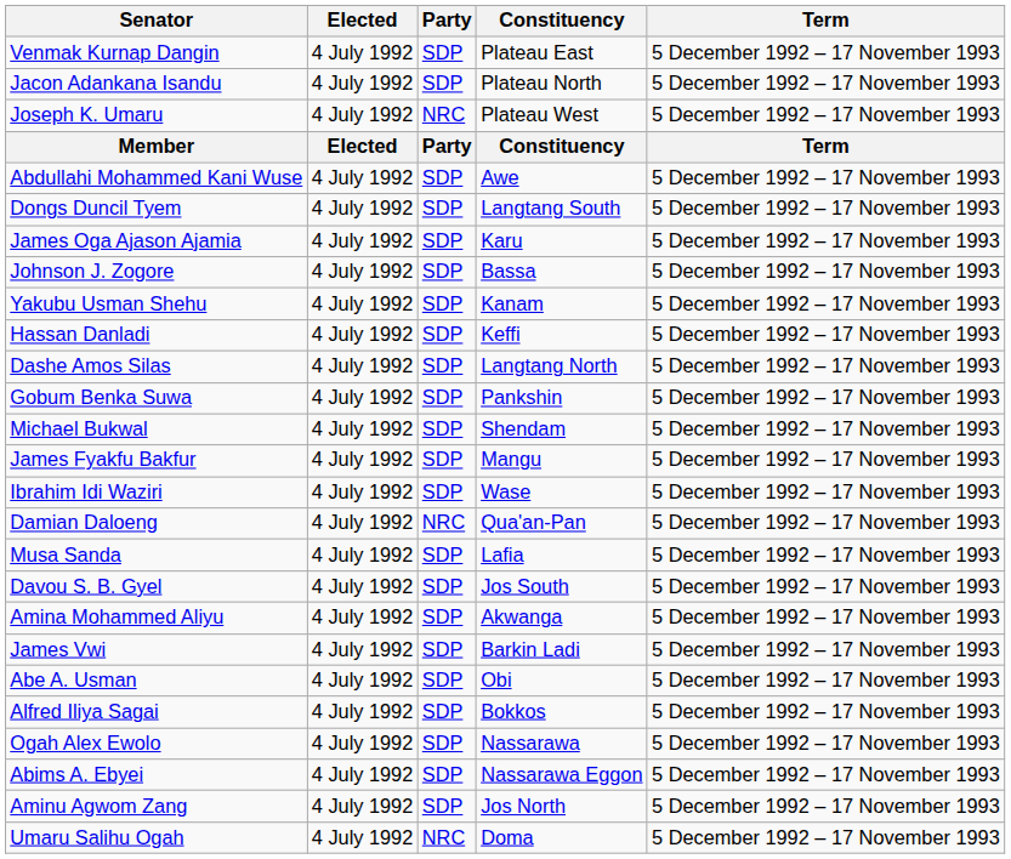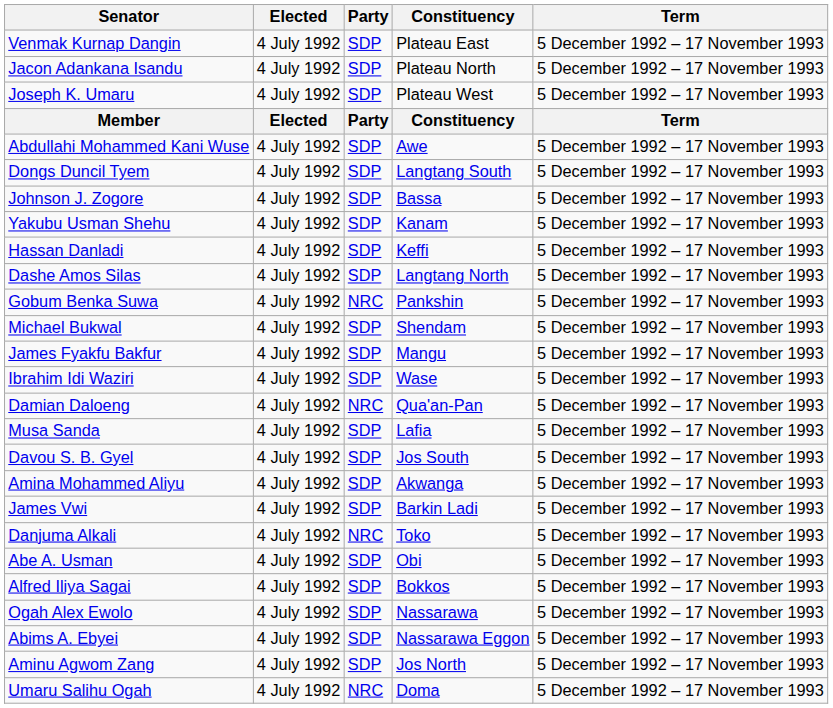 <table class="wikitable">
 <tr>
 <th>Senator</th>
 <th>Elected</th>
 <th>Party</th>
 <th>Constituency</th>
 <th>Term</th>
 </tr>
 <tr>
 <td><a href='#'>Venmak Kurnap Dangin</a></td>
 <td>4 July 1992</td>
 <td><a href='#'>SDP</a></td>
 <td>Plateau East</td>
 <td>5 December 1992 – 17 November 1993</td>
 </tr>
 <tr>
 <td><a href='#'>Jacon Adankana Isandu</a></td>
 <td>4 July 1992</td>
 <td><a href='#'>SDP</a></td>
 <td>Plateau North</td>
 <td>5 December 1992 – 17 November 1993</td>
 </tr>
 <tr>
 <td><a href='#'>Joseph K. Umaru</a></td>
 <td>4 July 1992</td>
-<td><a href='#'>NRC</a></td>
+<td><a href='#'>SDP</a></td>
 <td>Plateau West</td>
 <td>5 December 1992 – 17 November 1993</td>
 </tr>
 <tr>
 <th>Member</th>
 <th>Elected</th>
 <th>Party</th>
 <th>Constituency</th>
 <th>Term</th>
 </tr>
 <tr>
 <td><a href='#'>Abdullahi Mohammed Kani Wuse</a></td>
 <td>4 July 1992</td>
 <td><a href='#'>SDP</a></td>
 <td><a href='#'>Awe</a></td>
 <td>5 December 1992 – 17 November 1993</td>
 </tr>
 <tr>
 <td><a href='#'>Dongs Duncil Tyem</a></td>
 <td>4 July 1992</td>
 <td><a href='#'>SDP</a></td>
 <td><a href='#'>Langtang South</a></td>
-<td>5 December 1992 – 17 November 1993</td>
-</tr>
-<tr>
-<td><a href='#'>James Oga Ajason Ajamia</a></td>
-<td>4 July 1992</td>
-<td><a href='#'>SDP</a></td>
-<td><a href='#'>Karu</a></td>
 <td>5 December 1992 – 17 November 1993</td>
 </tr>
 <tr>
 <td><a href='#'>Johnson J. Zogore</a></td>
 <td>4 July 1992</td>
 <td><a href='#'>SDP</a></td>
 <td><a href='#'>Bassa</a></td>
 <td>5 December 1992 – 17 November 1993</td>
 </tr>
 <tr>
 <td><a href='#'>Yakubu Usman Shehu</a></td>
 <td>4 July 1992</td>
 <td><a href='#'>SDP</a></td>
 <td><a href='#'>Kanam</a></td>
 <td>5 December 1992 – 17 November 1993</td>
 </tr>
 <tr>
 <td><a href='#'>Hassan Danladi</a></td>
 <td>4 July 1992</td>
 <td><a href='#'>SDP</a></td>
 <td><a href='#'>Keffi</a></td>
 <td>5 December 1992 – 17 November 1993</td>
 </tr>
 <tr>
 <td><a href='#'>Dashe Amos Silas</a></td>
 <td>4 July 1992</td>
 <td><a href='#'>SDP</a></td>
 <td><a href='#'>Langtang North</a></td>
 <td>5 December 1992 – 17 November 1993</td>
 </tr>
 <tr>
 <td><a href='#'>Gobum Benka Suwa</a></td>
 <td>4 July 1992</td>
-<td><a href='#'>SDP</a></td>
+<td><a href='#'>NRC</a></td>
 <td><a href='#'>Pankshin</a></td>
 <td>5 December 1992 – 17 November 1993</td>
 </tr>
 <tr>
 <td><a href='#'>Michael Bukwal</a></td>
 <td>4 July 1992</td>
 <td><a href='#'>SDP</a></td>
 <td><a href='#'>Shendam</a></td>
 <td>5 December 1992 – 17 November 1993</td>
 </tr>
 <tr>
 <td><a href='#'>James Fyakfu Bakfur</a></td>
 <td>4 July 1992</td>
 <td><a href='#'>SDP</a></td>
 <td><a href='#'>Mangu</a></td>
 <td>5 December 1992 – 17 November 1993</td>
 </tr>
 <tr>
 <td><a href='#'>Ibrahim Idi Waziri</a></td>
 <td>4 July 1992</td>
 <td><a href='#'>SDP</a></td>
 <td><a href='#'>Wase</a></td>
 <td>5 December 1992 – 17 November 1993</td>
 </tr>
 <tr>
 <td><a href='#'>Damian Daloeng</a></td>
 <td>4 July 1992</td>
 <td><a href='#'>NRC</a></td>
 <td><a href='#'>Qua'an-Pan</a></td>
 <td>5 December 1992 – 17 November 1993</td>
 </tr>
 <tr>
 <td><a href='#'>Musa Sanda</a></td>
 <td>4 July 1992</td>
 <td><a href='#'>SDP</a></td>
 <td><a href='#'>Lafia</a></td>
 <td>5 December 1992 – 17 November 1993</td>
 </tr>
 <tr>
 <td><a href='#'>Davou S. B. Gyel</a></td>
 <td>4 July 1992</td>
 <td><a href='#'>SDP</a></td>
 <td><a href='#'>Jos South</a></td>
 <td>5 December 1992 – 17 November 1993</td>
 </tr>
 <tr>
 <td><a href='#'>Amina Mohammed Aliyu</a></td>
 <td>4 July 1992</td>
 <td><a href='#'>SDP</a></td>
 <td><a href='#'>Akwanga</a></td>
 <td>5 December 1992 – 17 November 1993</td>
 </tr>
 <tr>
 <td><a href='#'>James Vwi</a></td>
 <td>4 July 1992</td>
 <td><a href='#'>SDP</a></td>
 <td><a href='#'>Barkin Ladi</a></td>
 <td>5 December 1992 – 17 November 1993</td>
 </tr>
 <tr>
+<td><a href='#'>Danjuma Alkali</a></td>
+<td>4 July 1992</td>
+<td><a href='#'>NRC</a></td>
+<td><a href='#'>Toko</a></td>
+<td>5 December 1992 – 17 November 1993</td>
+</tr>
+<tr>
 <td><a href='#'>Abe A. Usman</a></td>
 <td>4 July 1992</td>
 <td><a href='#'>SDP</a></td>
 <td><a href='#'>Obi</a></td>
 <td>5 December 1992 – 17 November 1993</td>
 </tr>
 <tr>
 <td><a href='#'>Alfred Iliya Sagai</a></td>
 <td>4 July 1992</td>
 <td><a href='#'>SDP</a></td>
 <td><a href='#'>Bokkos</a></td>
 <td>5 December 1992 – 17 November 1993</td>
 </tr>
 <tr>
 <td><a href='#'>Ogah Alex Ewolo</a></td>
 <td>4 July 1992</td>
 <td><a href='#'>SDP</a></td>
 <td><a href='#'>Nassarawa</a></td>
 <td>5 December 1992 – 17 November 1993</td>
 </tr>
 <tr>
 <td><a href='#'>Abims A. Ebyei</a></td>
 <td>4 July 1992</td>
 <td><a href='#'>SDP</a></td>
 <td><a href='#'>Nassarawa Eggon</a></td>
 <td>5 December 1992 – 17 November 1993</td>
 </tr>
 <tr>
 <td><a href='#'>Aminu Agwom Zang</a></td>
 <td>4 July 1992</td>
 <td><a href='#'>SDP</a></td>
 <td><a href='#'>Jos North</a></td>
 <td>5 December 1992 – 17 November 1993</td>
 </tr>
 <tr>
 <td><a href='#'>Umaru Salihu Ogah</a></td>
 <td>4 July 1992</td>
 <td><a href='#'>NRC</a></td>
 <td><a href='#'>Doma</a></td>
 <td>5 December 1992 – 17 November 1993</td>
 </tr>
 </table>
